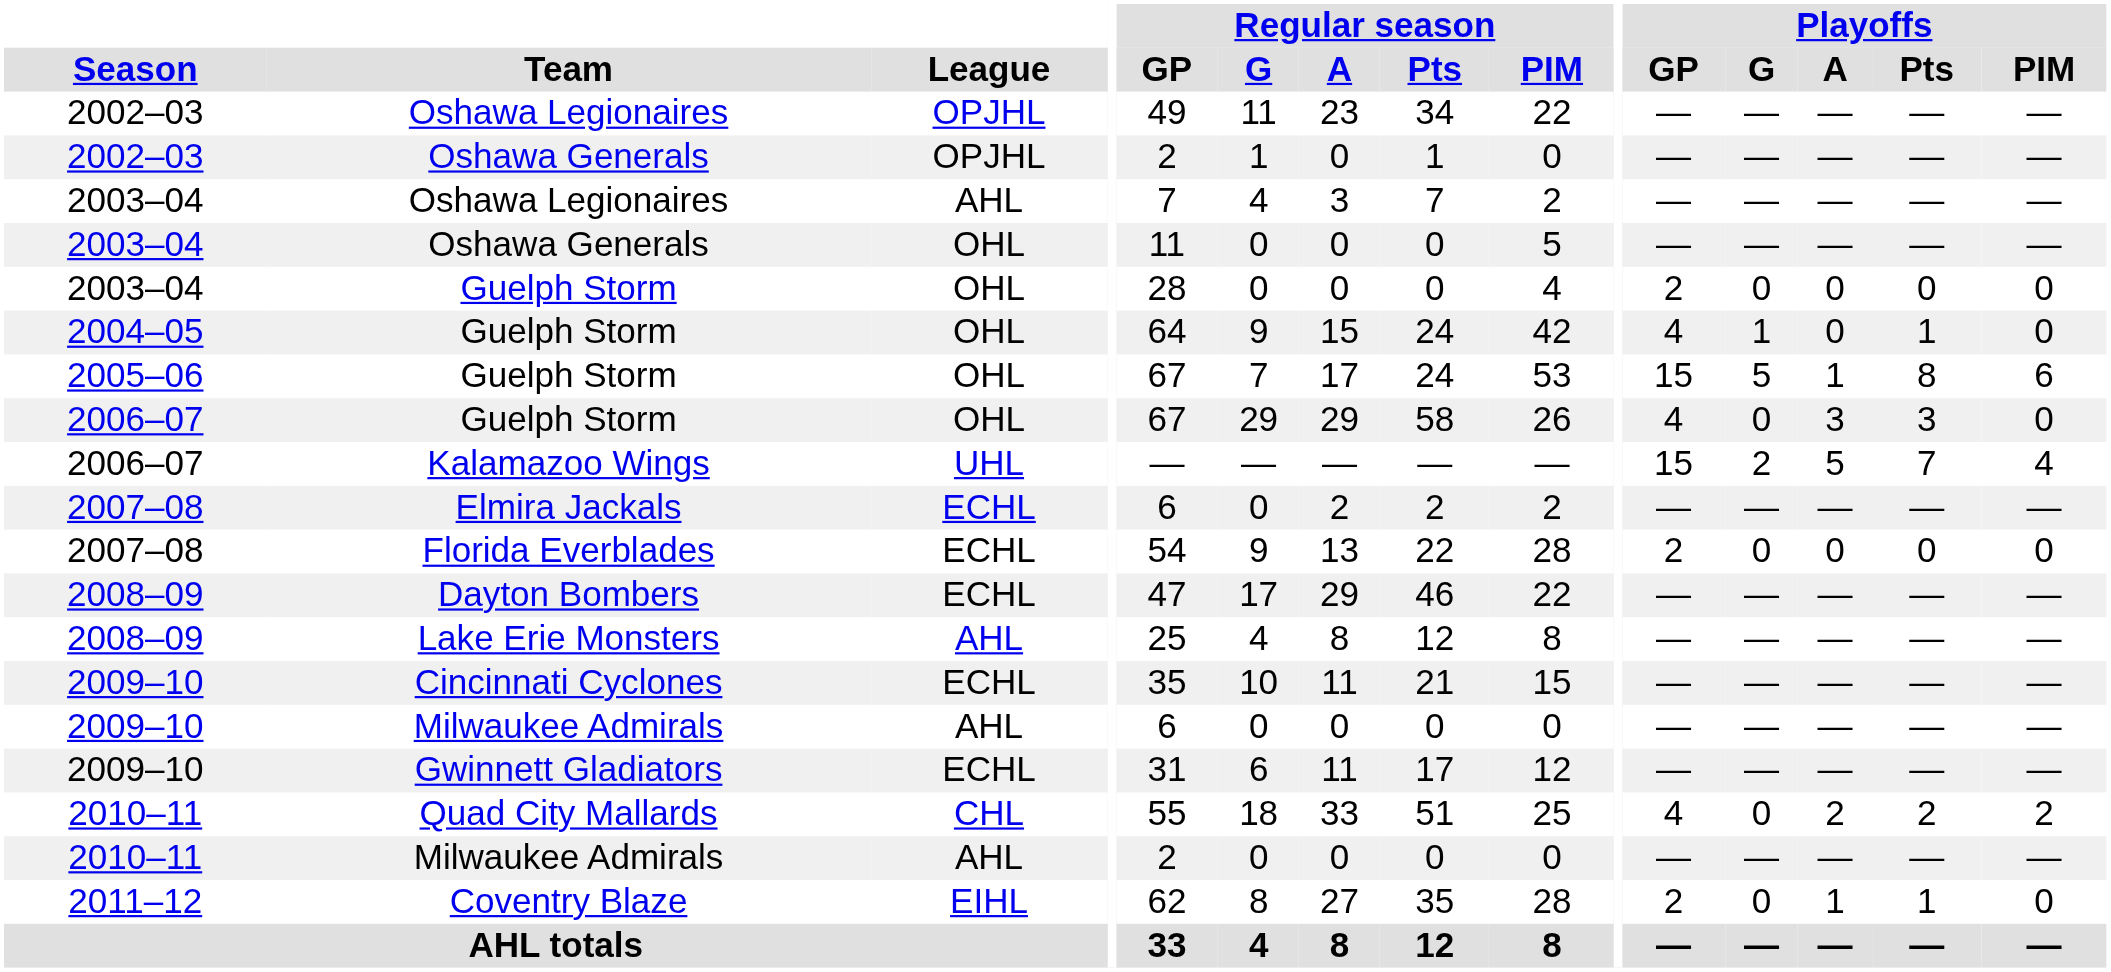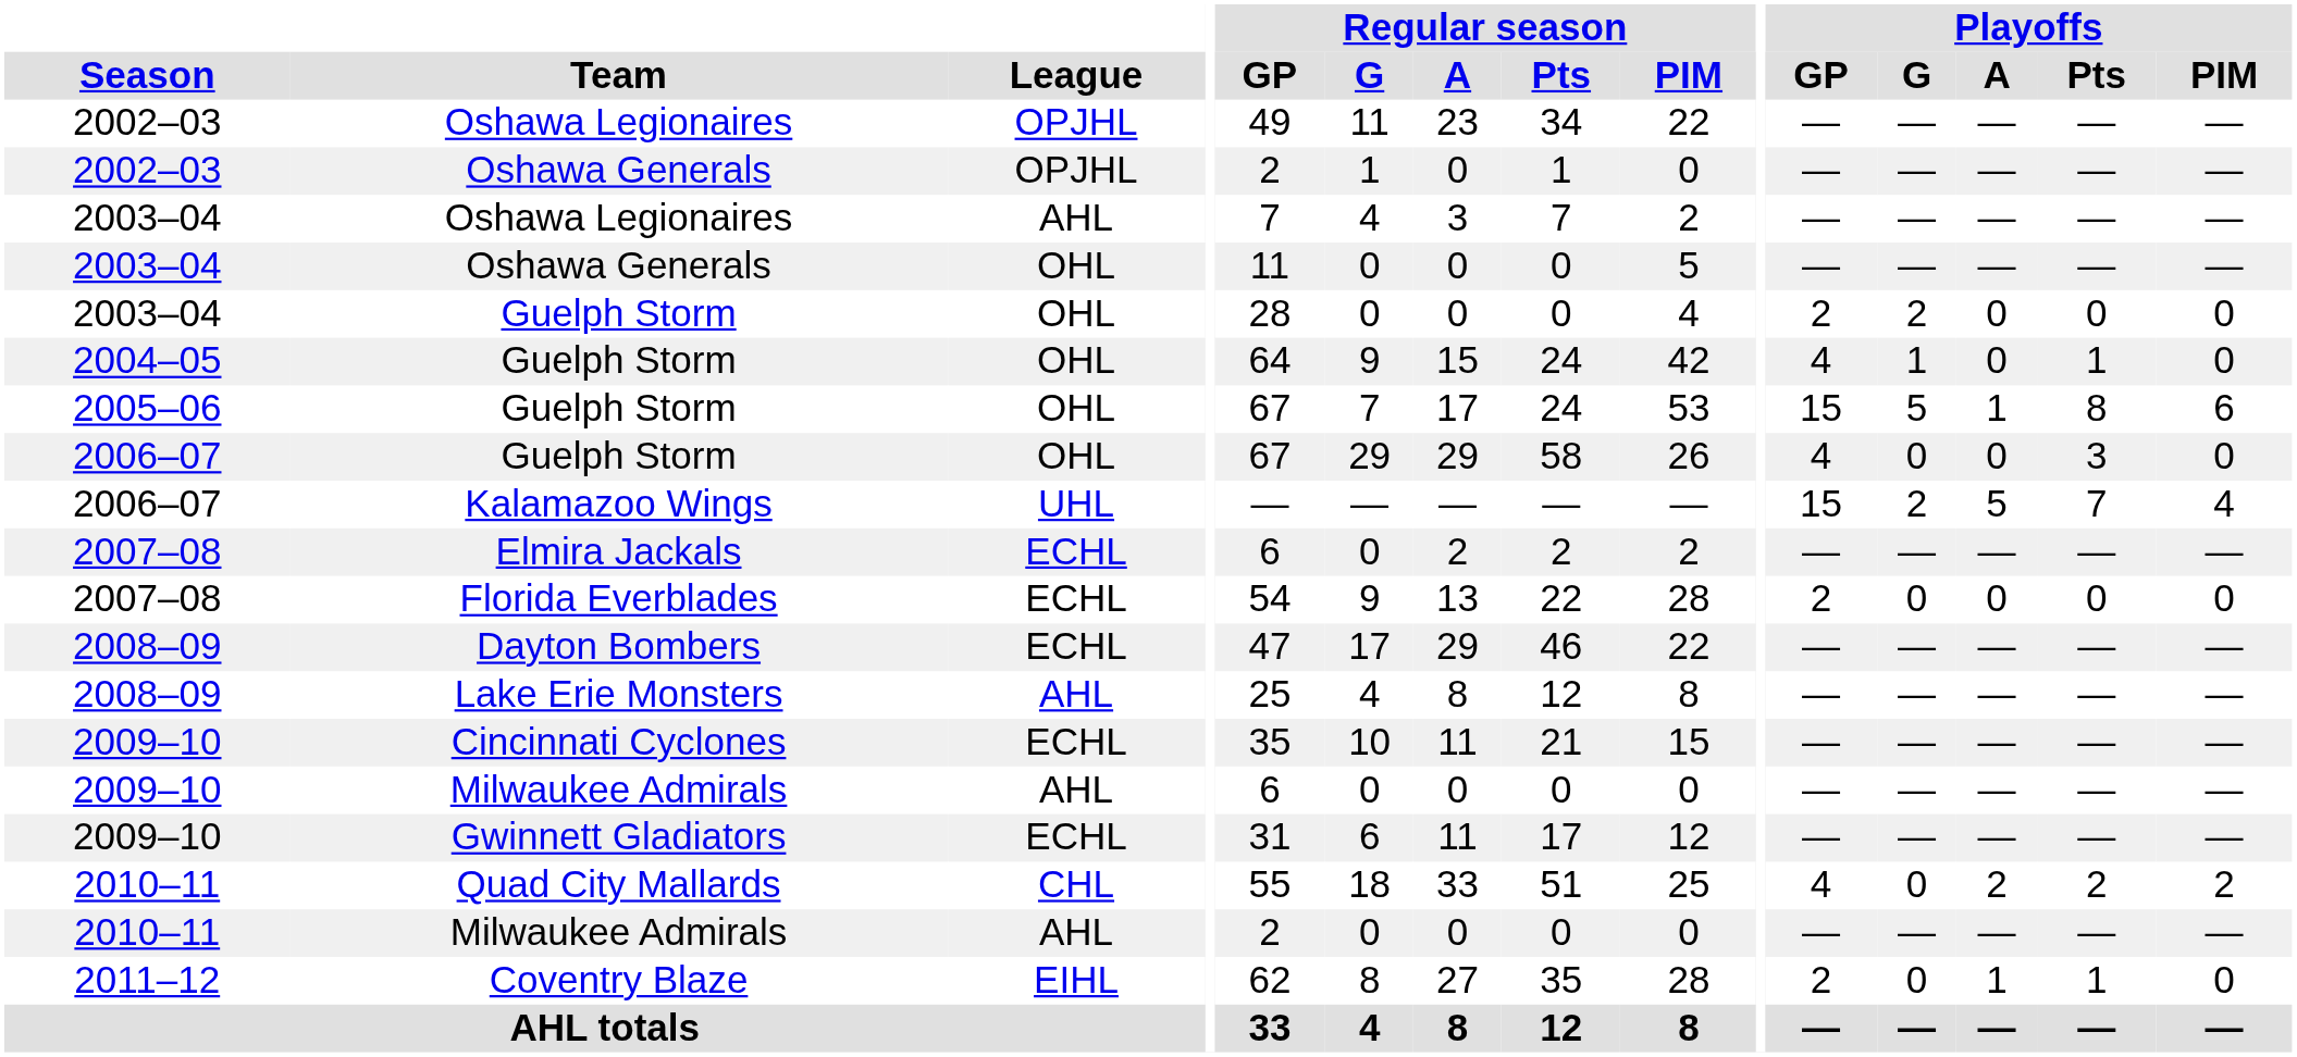 <table border="0" cellpadding="1" cellspacing="0" style="text-align:center; width:60em">
 <tr bgcolor="#e0e0e0">
 <th colspan="3" bgcolor="#ffffff"></th>
 <th rowspan="99" bgcolor="#ffffff"></th>
 <th colspan="5"><a href='#'>Regular season</a></th>
 <th rowspan="99" bgcolor="#ffffff"></th>
 <th colspan="5"><a href='#'>Playoffs</a></th>
 </tr>
 <tr bgcolor="#e0e0e0">
 <th><a href='#'>Season</a></th>
 <th>Team</th>
 <th>League</th>
 <th>GP</th>
 <th><a href='#'>G</a></th>
 <th><a href='#'>A</a></th>
 <th><a href='#'>Pts</a></th>
 <th><a href='#'>PIM</a></th>
 <th>GP</th>
 <th>G</th>
 <th>A</th>
 <th>Pts</th>
 <th>PIM</th>
 </tr>
 <tr ALIGN="center">
 <td>2002–03</td>
 <td><a href='#'>Oshawa Legionaires</a></td>
 <td><a href='#'>OPJHL</a></td>
 <td>49</td>
 <td>11</td>
 <td>23</td>
 <td>34</td>
 <td>22</td>
 <td>—</td>
 <td>—</td>
 <td>—</td>
 <td>—</td>
 <td>—</td>
 </tr>
 <tr ALIGN="center" bgcolor="#f0f0f0">
 <td><a href='#'>2002–03</a></td>
 <td><a href='#'>Oshawa Generals</a></td>
 <td>OPJHL</td>
 <td>2</td>
 <td>1</td>
 <td>0</td>
 <td>1</td>
 <td>0</td>
 <td>—</td>
 <td>—</td>
 <td>—</td>
 <td>—</td>
 <td>—</td>
 </tr>
 <tr ALIGN="center">
 <td>2003–04</td>
 <td>Oshawa Legionaires</td>
 <td>AHL</td>
 <td>7</td>
 <td>4</td>
 <td>3</td>
 <td>7</td>
 <td>2</td>
 <td>—</td>
 <td>—</td>
 <td>—</td>
 <td>—</td>
 <td>—</td>
 </tr>
 <tr ALIGN="center" bgcolor="#f0f0f0">
 <td><a href='#'>2003–04</a></td>
 <td>Oshawa Generals</td>
 <td>OHL</td>
 <td>11</td>
 <td>0</td>
 <td>0</td>
 <td>0</td>
 <td>5</td>
 <td>—</td>
 <td>—</td>
 <td>—</td>
 <td>—</td>
 <td>—</td>
 </tr>
 <tr ALIGN="center">
 <td>2003–04</td>
 <td><a href='#'>Guelph Storm</a></td>
 <td>OHL</td>
 <td>28</td>
 <td>0</td>
 <td>0</td>
 <td>0</td>
 <td>4</td>
 <td>2</td>
-<td>0</td>
+<td>2</td>
 <td>0</td>
 <td>0</td>
 <td>0</td>
 </tr>
 <tr ALIGN="center" bgcolor="#f0f0f0">
 <td><a href='#'>2004–05</a></td>
 <td>Guelph Storm</td>
 <td>OHL</td>
 <td>64</td>
 <td>9</td>
 <td>15</td>
 <td>24</td>
 <td>42</td>
 <td>4</td>
 <td>1</td>
 <td>0</td>
 <td>1</td>
 <td>0</td>
 </tr>
 <tr ALIGN="center">
 <td><a href='#'>2005–06</a></td>
 <td>Guelph Storm</td>
 <td>OHL</td>
 <td>67</td>
 <td>7</td>
 <td>17</td>
 <td>24</td>
 <td>53</td>
 <td>15</td>
 <td>5</td>
 <td>1</td>
 <td>8</td>
 <td>6</td>
 </tr>
 <tr ALIGN="center" bgcolor="#f0f0f0">
 <td><a href='#'>2006–07</a></td>
 <td>Guelph Storm</td>
 <td>OHL</td>
 <td>67</td>
 <td>29</td>
 <td>29</td>
 <td>58</td>
 <td>26</td>
 <td>4</td>
 <td>0</td>
-<td>3</td>
+<td>0</td>
 <td>3</td>
 <td>0</td>
 </tr>
 <tr ALIGN="center">
 <td>2006–07</td>
 <td><a href='#'>Kalamazoo Wings</a></td>
 <td><a href='#'>UHL</a></td>
 <td>—</td>
 <td>—</td>
 <td>—</td>
 <td>—</td>
 <td>—</td>
 <td>15</td>
 <td>2</td>
 <td>5</td>
 <td>7</td>
 <td>4</td>
 </tr>
 <tr ALIGN="center" bgcolor="#f0f0f0">
 <td><a href='#'>2007–08</a></td>
 <td><a href='#'>Elmira Jackals</a></td>
 <td><a href='#'>ECHL</a></td>
 <td>6</td>
 <td>0</td>
 <td>2</td>
 <td>2</td>
 <td>2</td>
 <td>—</td>
 <td>—</td>
 <td>—</td>
 <td>—</td>
 <td>—</td>
 </tr>
 <tr ALIGN="center">
 <td>2007–08</td>
 <td><a href='#'>Florida Everblades</a></td>
 <td>ECHL</td>
 <td>54</td>
 <td>9</td>
 <td>13</td>
 <td>22</td>
 <td>28</td>
 <td>2</td>
 <td>0</td>
 <td>0</td>
 <td>0</td>
 <td>0</td>
 </tr>
 <tr ALIGN="center"  bgcolor="#f0f0f0">
 <td><a href='#'>2008–09</a></td>
 <td><a href='#'>Dayton Bombers</a></td>
 <td>ECHL</td>
 <td>47</td>
 <td>17</td>
 <td>29</td>
 <td>46</td>
 <td>22</td>
 <td>—</td>
 <td>—</td>
 <td>—</td>
 <td>—</td>
 <td>—</td>
 </tr>
 <tr ALIGN="center">
 <td><a href='#'>2008–09</a></td>
 <td><a href='#'>Lake Erie Monsters</a></td>
 <td><a href='#'>AHL</a></td>
 <td>25</td>
 <td>4</td>
 <td>8</td>
 <td>12</td>
 <td>8</td>
 <td>—</td>
 <td>—</td>
 <td>—</td>
 <td>—</td>
 <td>—</td>
 </tr>
 <tr ALIGN="center"  bgcolor="#f0f0f0">
 <td><a href='#'>2009–10</a></td>
 <td><a href='#'>Cincinnati Cyclones</a></td>
 <td>ECHL</td>
 <td>35</td>
 <td>10</td>
 <td>11</td>
 <td>21</td>
 <td>15</td>
 <td>—</td>
 <td>—</td>
 <td>—</td>
 <td>—</td>
 <td>—</td>
 </tr>
 <tr ALIGN="center">
 <td><a href='#'>2009–10</a></td>
 <td><a href='#'>Milwaukee Admirals</a></td>
 <td>AHL</td>
 <td>6</td>
 <td>0</td>
 <td>0</td>
 <td>0</td>
 <td>0</td>
 <td>—</td>
 <td>—</td>
 <td>—</td>
 <td>—</td>
 <td>—</td>
 </tr>
 <tr ALIGN="center"  bgcolor="#f0f0f0">
 <td>2009–10</td>
 <td><a href='#'>Gwinnett Gladiators</a></td>
 <td>ECHL</td>
 <td>31</td>
 <td>6</td>
 <td>11</td>
 <td>17</td>
 <td>12</td>
 <td>—</td>
 <td>—</td>
 <td>—</td>
 <td>—</td>
 <td>—</td>
 </tr>
 <tr ALIGN="center">
 <td><a href='#'>2010–11</a></td>
 <td><a href='#'>Quad City Mallards</a></td>
 <td><a href='#'>CHL</a></td>
 <td>55</td>
 <td>18</td>
 <td>33</td>
 <td>51</td>
 <td>25</td>
 <td>4</td>
 <td>0</td>
 <td>2</td>
 <td>2</td>
 <td>2</td>
 </tr>
 <tr ALIGN="center"  bgcolor="#f0f0f0">
 <td><a href='#'>2010–11</a></td>
 <td>Milwaukee Admirals</td>
 <td>AHL</td>
 <td>2</td>
 <td>0</td>
 <td>0</td>
 <td>0</td>
 <td>0</td>
 <td>—</td>
 <td>—</td>
 <td>—</td>
 <td>—</td>
 <td>—</td>
 </tr>
 <tr ALIGN="center">
 <td><a href='#'>2011–12</a></td>
 <td><a href='#'>Coventry Blaze</a></td>
 <td><a href='#'>EIHL</a></td>
 <td>62</td>
 <td>8</td>
 <td>27</td>
 <td>35</td>
 <td>28</td>
 <td>2</td>
 <td>0</td>
 <td>1</td>
 <td>1</td>
 <td>0</td>
 </tr>
 <tr bgcolor="#e0e0e0">
 <th colspan="3">AHL totals</th>
 <th>33</th>
 <th>4</th>
 <th>8</th>
 <th>12</th>
 <th>8</th>
 <th>—</th>
 <th>—</th>
 <th>—</th>
 <th>—</th>
 <th>—</th>
 </tr>
 </table>
